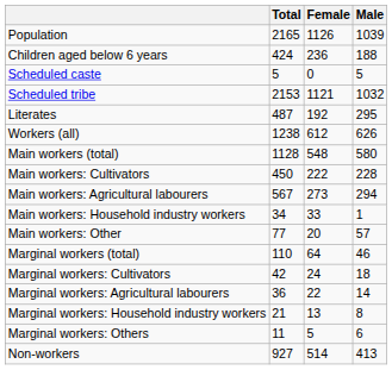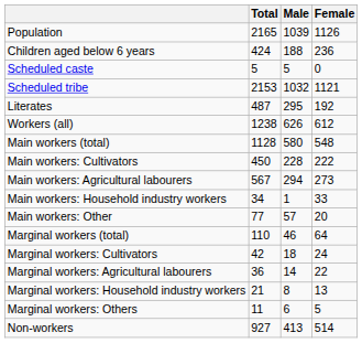 <table class="wikitable sortable">
 <tr>
 <th></th>
 <th>Total</th>
+<th>Male</th>
 <th>Female</th>
-<th>Male</th>
 </tr>
 <tr>
 <td>Population</td>
 <td>2165</td>
+<td>1039</td>
 <td>1126</td>
-<td>1039</td>
 </tr>
 <tr>
 <td>Children aged below 6 years</td>
 <td>424</td>
+<td>188</td>
 <td>236</td>
-<td>188</td>
 </tr>
 <tr>
 <td><a href='#'>Scheduled caste</a></td>
 <td>5</td>
+<td>5</td>
 <td>0</td>
-<td>5</td>
 </tr>
 <tr>
 <td><a href='#'>Scheduled tribe</a></td>
 <td>2153</td>
+<td>1032</td>
 <td>1121</td>
-<td>1032</td>
 </tr>
 <tr>
 <td>Literates</td>
 <td>487</td>
+<td>295</td>
 <td>192</td>
-<td>295</td>
 </tr>
 <tr>
 <td>Workers (all)</td>
 <td>1238</td>
+<td>626</td>
 <td>612</td>
-<td>626</td>
 </tr>
 <tr>
 <td>Main workers (total)</td>
 <td>1128</td>
+<td>580</td>
 <td>548</td>
-<td>580</td>
 </tr>
 <tr>
 <td>Main workers: Cultivators</td>
 <td>450</td>
+<td>228</td>
 <td>222</td>
-<td>228</td>
 </tr>
 <tr>
 <td>Main workers: Agricultural labourers</td>
 <td>567</td>
+<td>294</td>
 <td>273</td>
-<td>294</td>
 </tr>
 <tr>
 <td>Main workers: Household industry workers</td>
 <td>34</td>
+<td>1</td>
 <td>33</td>
-<td>1</td>
 </tr>
 <tr>
 <td>Main workers: Other</td>
 <td>77</td>
+<td>57</td>
 <td>20</td>
-<td>57</td>
 </tr>
 <tr>
 <td>Marginal workers (total)</td>
 <td>110</td>
+<td>46</td>
 <td>64</td>
-<td>46</td>
 </tr>
 <tr>
 <td>Marginal workers: Cultivators</td>
 <td>42</td>
+<td>18</td>
 <td>24</td>
-<td>18</td>
 </tr>
 <tr>
 <td>Marginal workers: Agricultural labourers</td>
 <td>36</td>
+<td>14</td>
 <td>22</td>
-<td>14</td>
 </tr>
 <tr>
 <td>Marginal workers: Household industry workers</td>
 <td>21</td>
+<td>8</td>
 <td>13</td>
-<td>8</td>
 </tr>
 <tr>
 <td>Marginal workers: Others</td>
 <td>11</td>
+<td>6</td>
 <td>5</td>
-<td>6</td>
 </tr>
 <tr>
 <td>Non-workers</td>
 <td>927</td>
+<td>413</td>
 <td>514</td>
-<td>413</td>
 </tr>
 </table>
